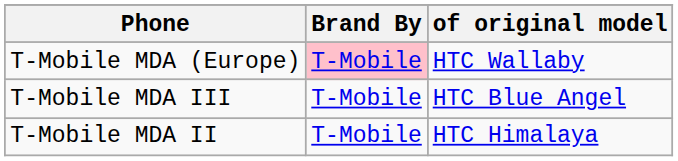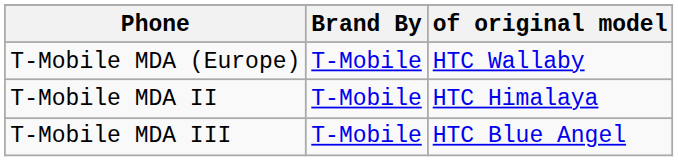 <table class=wikitable>
 <tr>
 </tr>
 <tr>
 <th>Phone</th>
 <th>Brand By</th>
 <th>of original model</th>
 </tr>
 <tr>
 <td>T-Mobile MDA (Europe)</td>
-<td style="background: pink;"><a href='#'>T-Mobile</a></td>
+<td><a href='#'>T-Mobile</a></td>
 <td><a href='#'>HTC Wallaby</a></td>
+</tr>
+<tr>
+<td>T-Mobile MDA II</td>
+<td><a href='#'>T-Mobile</a></td>
+<td><a href='#'>HTC Himalaya</a></td>
 </tr>
 <tr>
 <td>T-Mobile MDA III</td>
 <td><a href='#'>T-Mobile</a></td>
 <td><a href='#'>HTC Blue Angel</a></td>
 </tr>
-<tr>
-<td>T-Mobile MDA II</td>
-<td><a href='#'>T-Mobile</a></td>
-<td><a href='#'>HTC Himalaya</a></td>
-</tr>
 </table>
